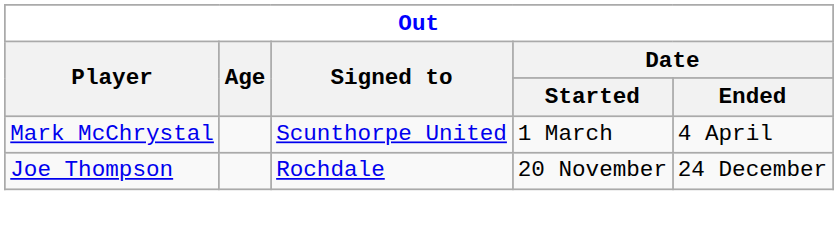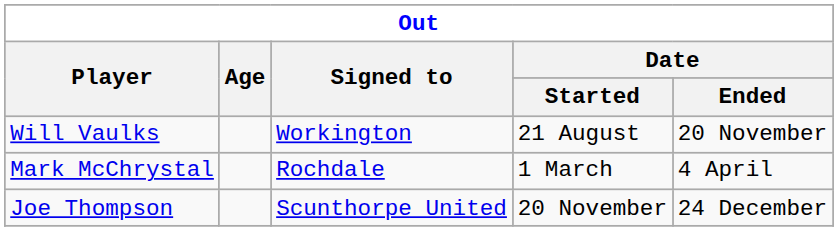 <table class="wikitable">
 <tr>
 <th colspan="5" style="background:white; color:blue; ">Out</th>
 </tr>
 <tr>
 <th rowspan="2">Player</th>
 <th rowspan="2">Age</th>
 <th rowspan="2">Signed to</th>
 <th colspan="2">Date</th>
 </tr>
 <tr>
 <th>Started</th>
 <th>Ended</th>
 </tr>
 <tr>
+<td> <a href='#'>Will Vaulks</a></td>
+<td></td>
+<td><a href='#'>Workington</a></td>
+<td>21 August</td>
+<td>20 November</td>
+</tr>
+<tr>
 <td> <a href='#'>Mark McChrystal</a></td>
 <td></td>
-<td><a href='#'>Scunthorpe United</a></td>
+<td><a href='#'>Rochdale</a></td>
 <td>1 March</td>
 <td>4 April</td>
 </tr>
 <tr>
 <td> <a href='#'>Joe Thompson</a></td>
 <td></td>
-<td><a href='#'>Rochdale</a></td>
+<td><a href='#'>Scunthorpe United</a></td>
 <td>20 November</td>
 <td>24 December</td>
 </tr>
 </table>
